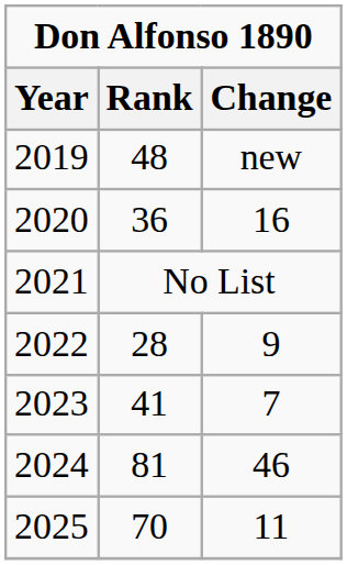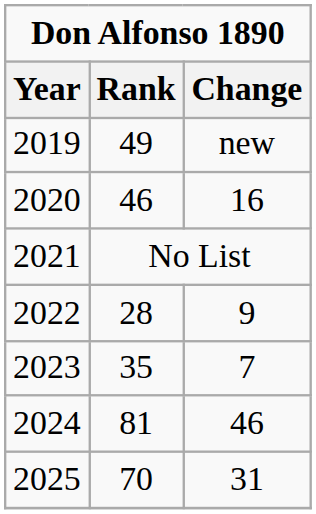 <table class="wikitable" style="font-size: 90%; text-align: center;">
 <tr>
 <td colspan="3"><strong>Don Alfonso 1890</strong></td>
 </tr>
 <tr>
 <th>Year</th>
 <th>Rank</th>
 <th>Change</th>
 </tr>
 <tr>
 <td>2019</td>
-<td>48</td>
+<td>49</td>
 <td>new</td>
 </tr>
 <tr>
 <td>2020</td>
-<td>36</td>
+<td>46</td>
 <td> 16</td>
 </tr>
 <tr>
 <td>2021</td>
 <td colspan="2">No List</td>
 </tr>
 <tr>
 <td>2022</td>
 <td>28</td>
 <td> 9</td>
 </tr>
 <tr>
 <td>2023</td>
-<td>41</td>
+<td>35</td>
 <td> 7</td>
 </tr>
 <tr>
 <td>2024</td>
 <td>81</td>
 <td> 46</td>
 </tr>
 <tr>
 <td>2025</td>
 <td>70</td>
-<td> 11</td>
+<td> 31</td>
 </tr>
 <tr>
 </tr>
 </table>
